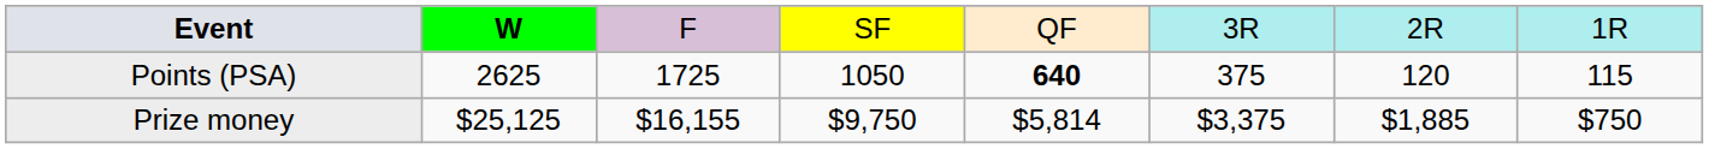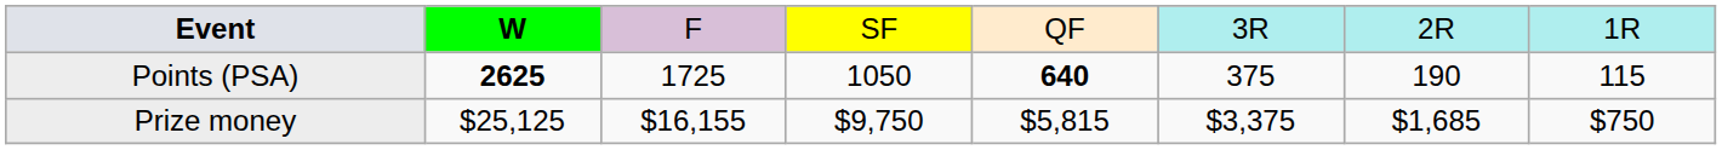 <table class=wikitable style=font-size:90%;text-align:center>
 <tr>
 <td style="width:200px; background:#dfe2e9;"><strong>Event</strong></td>
 <td style="width:80px; background:lime;"><strong>W</strong></td>
 <td style="width:85px; background:thistle;">F</td>
 <td style="width:85px; background:#ff0;">SF</td>
 <td style="width:85px; background:#ffebcd;">QF</td>
 <td style="width:85px; background:#afeeee;">3R</td>
 <td style="width:85px; background:#afeeee;">2R</td>
 <td style="width:85px; background:#afeeee;">1R</td>
 </tr>
 <tr>
 <td style="background:#ededed;">Points (PSA)</td>
-<td>2625</td>
+<td><strong>2625</strong></td>
 <td>1725</td>
 <td>1050</td>
 <td><strong>640</strong></td>
 <td>375</td>
-<td>120</td>
+<td>190</td>
 <td>115</td>
 </tr>
 <tr>
 <td style="background:#ededed;">Prize money</td>
 <td>$25,125</td>
 <td>$16,155</td>
 <td>$9,750</td>
-<td>$5,814</td>
+<td>$5,815</td>
 <td>$3,375</td>
-<td>$1,885</td>
+<td>$1,685</td>
 <td>$750</td>
 </tr>
 </table>
